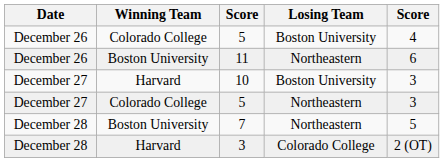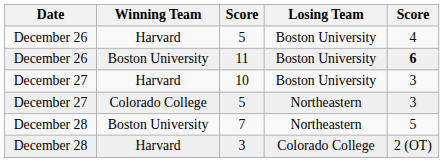 <table class="wikitable sortable" style="text-align:center" cellpadding=2 cellspacing=2 width =40%>
 <tr>
 <th>Date</th>
 <th>Winning Team</th>
 <th>Score</th>
 <th>Losing Team</th>
 <th>Score</th>
 </tr>
 <tr>
 <td>December 26</td>
-<td>Colorado College</td>
+<td>Harvard</td>
 <td>5</td>
 <td>Boston University</td>
 <td>4</td>
 </tr>
 <tr bgcolor=f0f0f0>
 <td>December 26</td>
 <td>Boston University</td>
 <td>11</td>
-<td>Northeastern</td>
-<td>6</td>
+<td>Boston University</td>
+<td><strong>6</strong></td>
 </tr>
 <tr>
 <td>December 27</td>
 <td>Harvard</td>
 <td>10</td>
 <td>Boston University</td>
 <td>3</td>
 </tr>
 <tr bgcolor=f0f0f0>
 <td>December 27</td>
 <td>Colorado College</td>
 <td>5</td>
 <td>Northeastern</td>
 <td>3</td>
 </tr>
 <tr>
 <td>December 28</td>
 <td>Boston University</td>
 <td>7</td>
 <td>Northeastern</td>
 <td>5</td>
 </tr>
 <tr bgcolor=f0f0f0>
 <td>December 28</td>
 <td>Harvard</td>
 <td>3</td>
 <td>Colorado College</td>
 <td>2 (OT)</td>
 </tr>
 </table>
